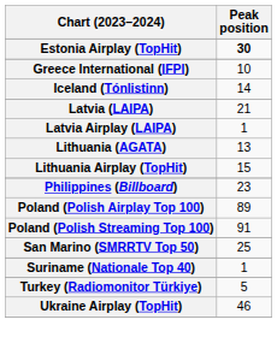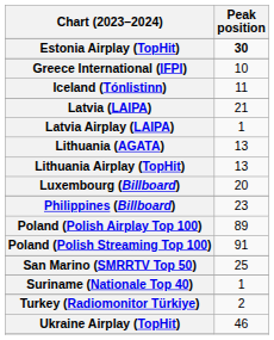 <table class="wikitable sortable plainrowheaders" style="text-align:center">
 <tr>
 <th scope="col">Chart (2023–2024)</th>
 <th scope="col">Peak<br>position</th>
 </tr>
 <tr>
 </tr>
 <tr>
 </tr>
 <tr>
 </tr>
 <tr>
 </tr>
 <tr>
 </tr>
 <tr>
 </tr>
 <tr>
 </tr>
 <tr>
 </tr>
 <tr>
 <th scope="row">Estonia Airplay (<a href='#'>TopHit</a>)</th>
 <td><strong>30</strong></td>
 </tr>
 <tr>
 </tr>
 <tr>
 </tr>
 <tr>
 </tr>
 <tr>
 <th scope="row">Greece International (<a href='#'>IFPI</a>)</th>
 <td>10</td>
 </tr>
 <tr>
 <th scope="row">Iceland (<a href='#'>Tónlistinn</a>)</th>
-<td>14</td>
+<td>11</td>
 </tr>
 <tr>
 </tr>
 <tr>
 <th scope="row">Latvia (<a href='#'>LAIPA</a>)</th>
 <td>21</td>
 </tr>
 <tr>
 <th scope="row">Latvia Airplay (<a href='#'>LAIPA</a>)</th>
 <td>1</td>
 </tr>
 <tr>
 <th scope="row">Lithuania (<a href='#'>AGATA</a>)</th>
 <td>13</td>
 </tr>
 <tr>
 <th scope="row">Lithuania Airplay (<a href='#'>TopHit</a>)</th>
-<td>15</td>
+<td>13</td>
+</tr>
+<tr>
+<th scope="row">Luxembourg (<em><a href='#'>Billboard</a></em>)</th>
+<td>20</td>
 </tr>
 <tr>
 </tr>
 <tr>
 </tr>
 <tr>
 </tr>
 <tr>
 <th scope="row"><a href='#'>Philippines</a> (<em><a href='#'>Billboard</a></em>)</th>
 <td>23</td>
 </tr>
 <tr>
 <th scope="row">Poland (<a href='#'>Polish Airplay Top 100</a>)</th>
 <td>89</td>
 </tr>
 <tr>
 <th scope="row">Poland (<a href='#'>Polish Streaming Top 100</a>)</th>
 <td>91</td>
 </tr>
 <tr>
 </tr>
 <tr>
 </tr>
 <tr>
 <th scope="row">San Marino (<a href='#'>SMRRTV Top 50</a>)</th>
 <td>25</td>
 </tr>
 <tr>
 </tr>
 <tr>
 <th scope="row">Suriname (<a href='#'>Nationale Top 40</a>)</th>
 <td>1</td>
 </tr>
 <tr>
 </tr>
 <tr>
 </tr>
 <tr>
 <th scope="row">Turkey (<a href='#'>Radiomonitor Türkiye</a>)</th>
-<td>5</td>
+<td>2</td>
 </tr>
 <tr>
 <th scope="row">Ukraine Airplay (<a href='#'>TopHit</a>)<br></th>
 <td>46</td>
 </tr>
 <tr>
 </tr>
 <tr>
 </tr>
 <tr>
 </tr>
 <tr>
 </tr>
 <tr>
 </tr>
 <tr>
 </tr>
 <tr>
 </tr>
 <tr>
 </tr>
 </table>
